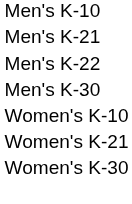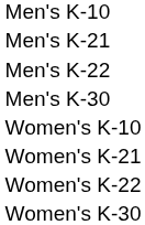 <table>
 <tr>
 <td rowspan=2>Men's K-10</td>
 <td rowspan=2></td>
 <td rowspan=2></td>
 <td></td>
 </tr>
 <tr>
 <td></td>
 </tr>
 <tr>
 <td rowspan=2>Men's K-21</td>
 <td rowspan=2></td>
 <td rowspan=2></td>
 <td></td>
 </tr>
 <tr>
 <td></td>
 </tr>
 <tr>
 <td rowspan=2>Men's K-22</td>
 <td rowspan=2></td>
 <td rowspan=2></td>
 <td></td>
 </tr>
 <tr>
 <td></td>
 </tr>
 <tr>
 <td rowspan=2>Men's K-30</td>
 <td rowspan=2></td>
 <td rowspan=2></td>
 <td></td>
 </tr>
 <tr>
 <td></td>
 </tr>
 <tr>
 <td rowspan=2>Women's K-10</td>
 <td rowspan=2></td>
 <td rowspan=2></td>
 <td></td>
 </tr>
 <tr>
 <td></td>
 </tr>
 <tr>
 <td rowspan=2>Women's K-21</td>
 <td rowspan=2></td>
 <td rowspan=2></td>
 <td></td>
 </tr>
 <tr>
 <td></td>
 </tr>
 <tr>
+<td>Women's K-22</td>
+<td></td>
+<td></td>
+<td></td>
+</tr>
+<tr>
 <td rowspan=2>Women's K-30</td>
 <td rowspan=2></td>
 <td rowspan=2></td>
 <td></td>
 </tr>
 <tr>
 <td></td>
 </tr>
 </table>
